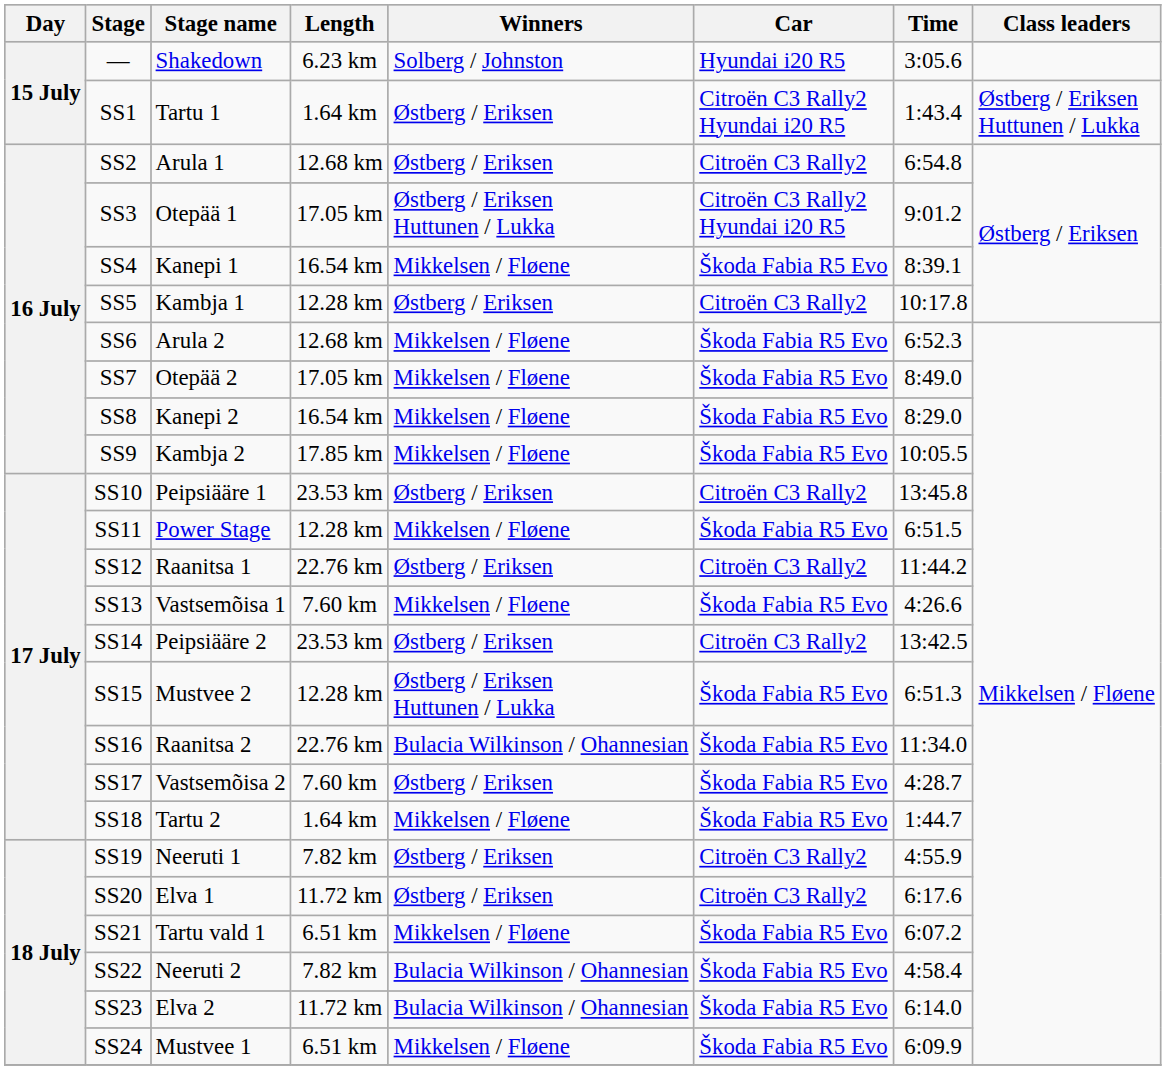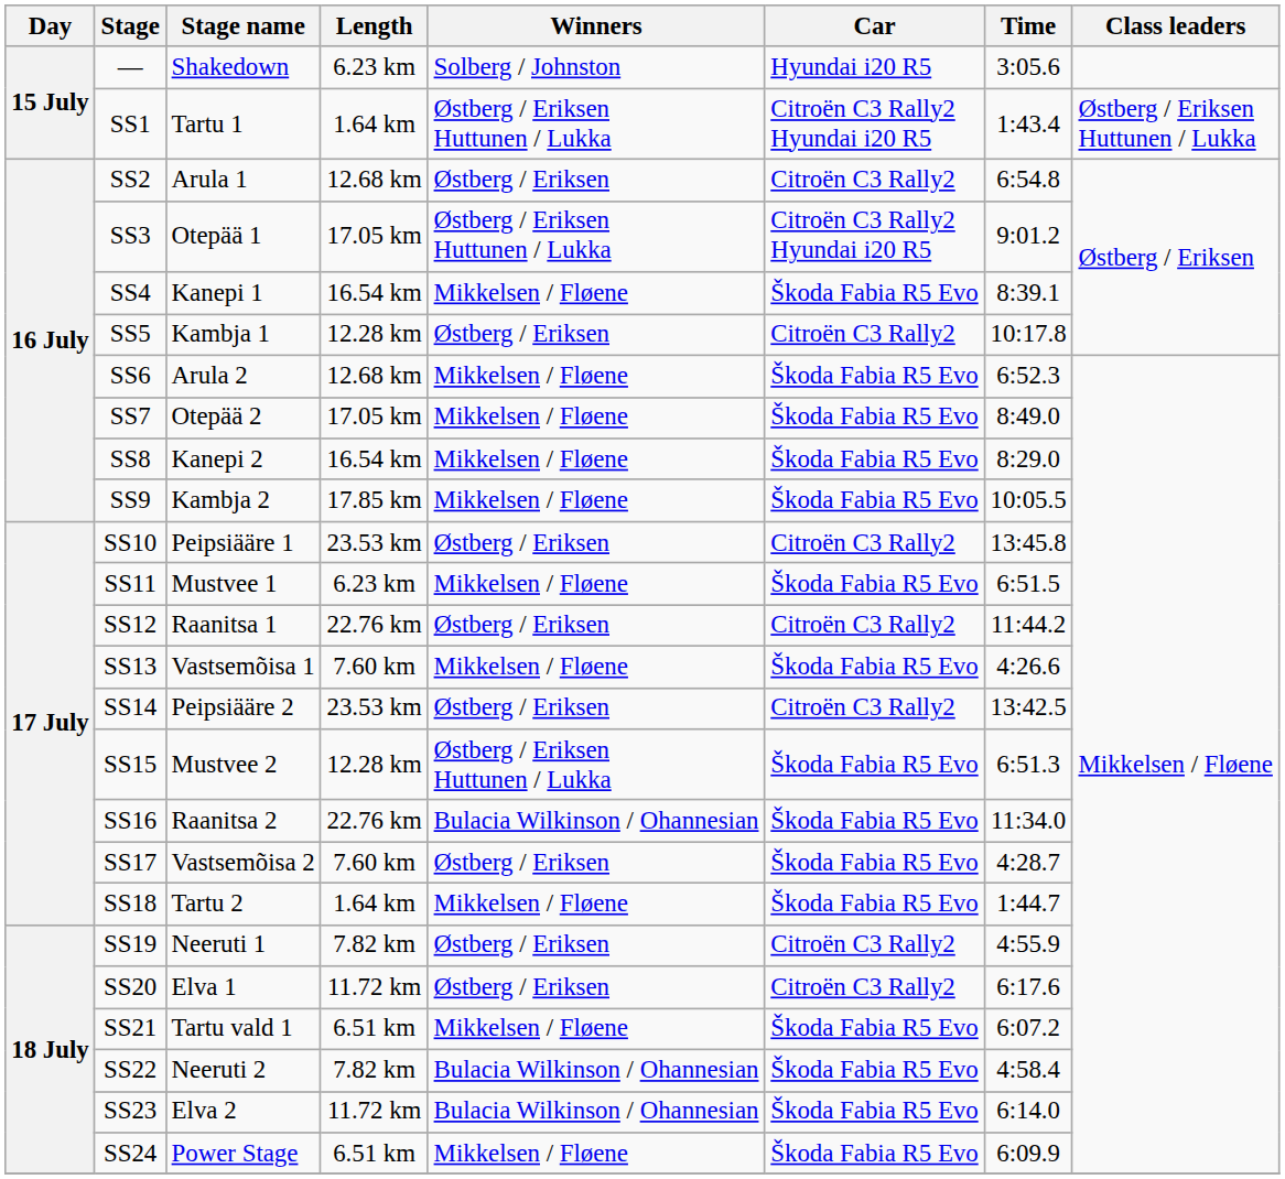 <table class="wikitable" style="font-size: 85%;">
 <tr>
 <th>Day</th>
 <th>Stage</th>
 <th>Stage name</th>
 <th>Length</th>
 <th>Winners</th>
 <th>Car</th>
 <th>Time</th>
 <th>Class leaders</th>
 </tr>
 <tr>
 <th rowspan="2">15 July</th>
 <td align="center">—</td>
 <td><a href='#'>Shakedown</a></td>
 <td align="center">6.23 km</td>
 <td><a href='#'>Solberg</a> / <a href='#'>Johnston</a></td>
 <td><a href='#'>Hyundai i20 R5</a></td>
 <td align="center">3:05.6</td>
 <td></td>
 </tr>
 <tr>
 <td align="center">SS1</td>
 <td>Tartu 1</td>
 <td align="center">1.64 km</td>
-<td><a href='#'>Østberg</a> / <a href='#'>Eriksen</a></td>
+<td><a href='#'>Østberg</a> / <a href='#'>Eriksen</a><br><a href='#'>Huttunen</a> / <a href='#'>Lukka</a></td>
 <td><a href='#'>Citroën C3 Rally2</a><br><a href='#'>Hyundai i20 R5</a></td>
 <td align="center">1:43.4</td>
 <td><a href='#'>Østberg</a> / <a href='#'>Eriksen</a><br><a href='#'>Huttunen</a> / <a href='#'>Lukka</a></td>
 </tr>
 <tr>
 <th rowspan="8">16 July</th>
 <td align="center">SS2</td>
 <td>Arula 1</td>
 <td align="center">12.68 km</td>
 <td><a href='#'>Østberg</a> / <a href='#'>Eriksen</a></td>
 <td><a href='#'>Citroën C3 Rally2</a></td>
 <td align="center">6:54.8</td>
 <td rowspan="4"><a href='#'>Østberg</a> / <a href='#'>Eriksen</a></td>
 </tr>
 <tr>
 <td align="center">SS3</td>
 <td>Otepää 1</td>
 <td align="center">17.05 km</td>
 <td><a href='#'>Østberg</a> / <a href='#'>Eriksen</a><br><a href='#'>Huttunen</a> / <a href='#'>Lukka</a></td>
 <td><a href='#'>Citroën C3 Rally2</a><br><a href='#'>Hyundai i20 R5</a></td>
 <td align="center">9:01.2</td>
 </tr>
 <tr>
 <td align="center">SS4</td>
 <td>Kanepi 1</td>
 <td align="center">16.54 km</td>
 <td><a href='#'>Mikkelsen</a> / <a href='#'>Fløene</a></td>
 <td><a href='#'>Škoda Fabia R5 Evo</a></td>
 <td align="center">8:39.1</td>
 </tr>
 <tr>
 <td align="center">SS5</td>
 <td>Kambja 1</td>
 <td align="center">12.28 km</td>
 <td><a href='#'>Østberg</a> / <a href='#'>Eriksen</a></td>
 <td><a href='#'>Citroën C3 Rally2</a></td>
 <td align="center">10:17.8</td>
 </tr>
 <tr>
 <td align="center">SS6</td>
 <td>Arula 2</td>
 <td align="center">12.68 km</td>
 <td><a href='#'>Mikkelsen</a> / <a href='#'>Fløene</a></td>
 <td><a href='#'>Škoda Fabia R5 Evo</a></td>
 <td align="center">6:52.3</td>
 <td rowspan="19"><a href='#'>Mikkelsen</a> / <a href='#'>Fløene</a></td>
 </tr>
 <tr>
 <td align="center">SS7</td>
 <td>Otepää 2</td>
 <td align="center">17.05 km</td>
 <td><a href='#'>Mikkelsen</a> / <a href='#'>Fløene</a></td>
 <td><a href='#'>Škoda Fabia R5 Evo</a></td>
 <td align="center">8:49.0</td>
 </tr>
 <tr>
 <td align="center">SS8</td>
 <td>Kanepi 2</td>
 <td align="center">16.54 km</td>
 <td><a href='#'>Mikkelsen</a> / <a href='#'>Fløene</a></td>
 <td><a href='#'>Škoda Fabia R5 Evo</a></td>
 <td align="center">8:29.0</td>
 </tr>
 <tr>
 <td align="center">SS9</td>
 <td>Kambja 2</td>
 <td align="center">17.85 km</td>
 <td><a href='#'>Mikkelsen</a> / <a href='#'>Fløene</a></td>
 <td><a href='#'>Škoda Fabia R5 Evo</a></td>
 <td align="center">10:05.5</td>
 </tr>
 <tr>
 <th rowspan="9">17 July</th>
 <td align="center">SS10</td>
 <td>Peipsiääre 1</td>
 <td align="center">23.53 km</td>
 <td><a href='#'>Østberg</a> / <a href='#'>Eriksen</a></td>
 <td><a href='#'>Citroën C3 Rally2</a></td>
 <td align="center">13:45.8</td>
 </tr>
 <tr>
 <td align="center">SS11</td>
-<td><a href='#'>Power Stage</a></td>
-<td align="center">12.28 km</td>
+<td>Mustvee 1</td>
+<td align="center">6.23 km</td>
 <td><a href='#'>Mikkelsen</a> / <a href='#'>Fløene</a></td>
 <td><a href='#'>Škoda Fabia R5 Evo</a></td>
 <td align="center">6:51.5</td>
 </tr>
 <tr>
 <td align="center">SS12</td>
 <td>Raanitsa 1</td>
 <td align="center">22.76 km</td>
 <td><a href='#'>Østberg</a> / <a href='#'>Eriksen</a></td>
 <td><a href='#'>Citroën C3 Rally2</a></td>
 <td align="center">11:44.2</td>
 </tr>
 <tr>
 <td align="center">SS13</td>
 <td>Vastsemõisa 1</td>
 <td align="center">7.60 km</td>
 <td><a href='#'>Mikkelsen</a> / <a href='#'>Fløene</a></td>
 <td><a href='#'>Škoda Fabia R5 Evo</a></td>
 <td align="center">4:26.6</td>
 </tr>
 <tr>
 <td align="center">SS14</td>
 <td>Peipsiääre 2</td>
 <td align="center">23.53 km</td>
 <td><a href='#'>Østberg</a> / <a href='#'>Eriksen</a></td>
 <td><a href='#'>Citroën C3 Rally2</a></td>
 <td align="center">13:42.5</td>
 </tr>
 <tr>
 <td align="center">SS15</td>
 <td>Mustvee 2</td>
 <td align="center">12.28 km</td>
 <td><a href='#'>Østberg</a> / <a href='#'>Eriksen</a><br><a href='#'>Huttunen</a> / <a href='#'>Lukka</a></td>
 <td><a href='#'>Škoda Fabia R5 Evo</a></td>
 <td align="center">6:51.3</td>
 </tr>
 <tr>
 <td align="center">SS16</td>
 <td>Raanitsa 2</td>
 <td align="center">22.76 km</td>
 <td><a href='#'>Bulacia Wilkinson</a> / <a href='#'>Ohannesian</a></td>
 <td><a href='#'>Škoda Fabia R5 Evo</a></td>
 <td align="center">11:34.0</td>
 </tr>
 <tr>
 <td align="center">SS17</td>
 <td>Vastsemõisa 2</td>
 <td align="center">7.60 km</td>
 <td><a href='#'>Østberg</a> / <a href='#'>Eriksen</a></td>
 <td><a href='#'>Škoda Fabia R5 Evo</a></td>
 <td align="center">4:28.7</td>
 </tr>
 <tr>
 <td align="center">SS18</td>
 <td>Tartu 2</td>
 <td align="center">1.64 km</td>
 <td><a href='#'>Mikkelsen</a> / <a href='#'>Fløene</a></td>
 <td><a href='#'>Škoda Fabia R5 Evo</a></td>
 <td align="center">1:44.7</td>
 </tr>
 <tr>
 <th rowspan="6">18 July</th>
 <td align="center">SS19</td>
 <td>Neeruti 1</td>
 <td align="center">7.82 km</td>
 <td><a href='#'>Østberg</a> / <a href='#'>Eriksen</a></td>
 <td><a href='#'>Citroën C3 Rally2</a></td>
 <td align="center">4:55.9</td>
 </tr>
 <tr>
 <td align="center">SS20</td>
 <td>Elva 1</td>
 <td align="center">11.72 km</td>
 <td><a href='#'>Østberg</a> / <a href='#'>Eriksen</a></td>
 <td><a href='#'>Citroën C3 Rally2</a></td>
 <td align="center">6:17.6</td>
 </tr>
 <tr>
 <td align="center">SS21</td>
 <td>Tartu vald 1</td>
 <td align="center">6.51 km</td>
 <td><a href='#'>Mikkelsen</a> / <a href='#'>Fløene</a></td>
 <td><a href='#'>Škoda Fabia R5 Evo</a></td>
 <td align="center">6:07.2</td>
 </tr>
 <tr>
 <td align="center">SS22</td>
 <td>Neeruti 2</td>
 <td align="center">7.82 km</td>
 <td><a href='#'>Bulacia Wilkinson</a> / <a href='#'>Ohannesian</a></td>
 <td><a href='#'>Škoda Fabia R5 Evo</a></td>
 <td align="center">4:58.4</td>
 </tr>
 <tr>
 <td align="center">SS23</td>
 <td>Elva 2</td>
 <td align="center">11.72 km</td>
 <td><a href='#'>Bulacia Wilkinson</a> / <a href='#'>Ohannesian</a></td>
 <td><a href='#'>Škoda Fabia R5 Evo</a></td>
 <td align="center">6:14.0</td>
 </tr>
 <tr>
 <td align="center">SS24</td>
-<td>Mustvee 1</td>
+<td><a href='#'>Power Stage</a></td>
 <td align="center">6.51 km</td>
 <td><a href='#'>Mikkelsen</a> / <a href='#'>Fløene</a></td>
 <td><a href='#'>Škoda Fabia R5 Evo</a></td>
 <td align="center">6:09.9</td>
 </tr>
 <tr>
 </tr>
 </table>
